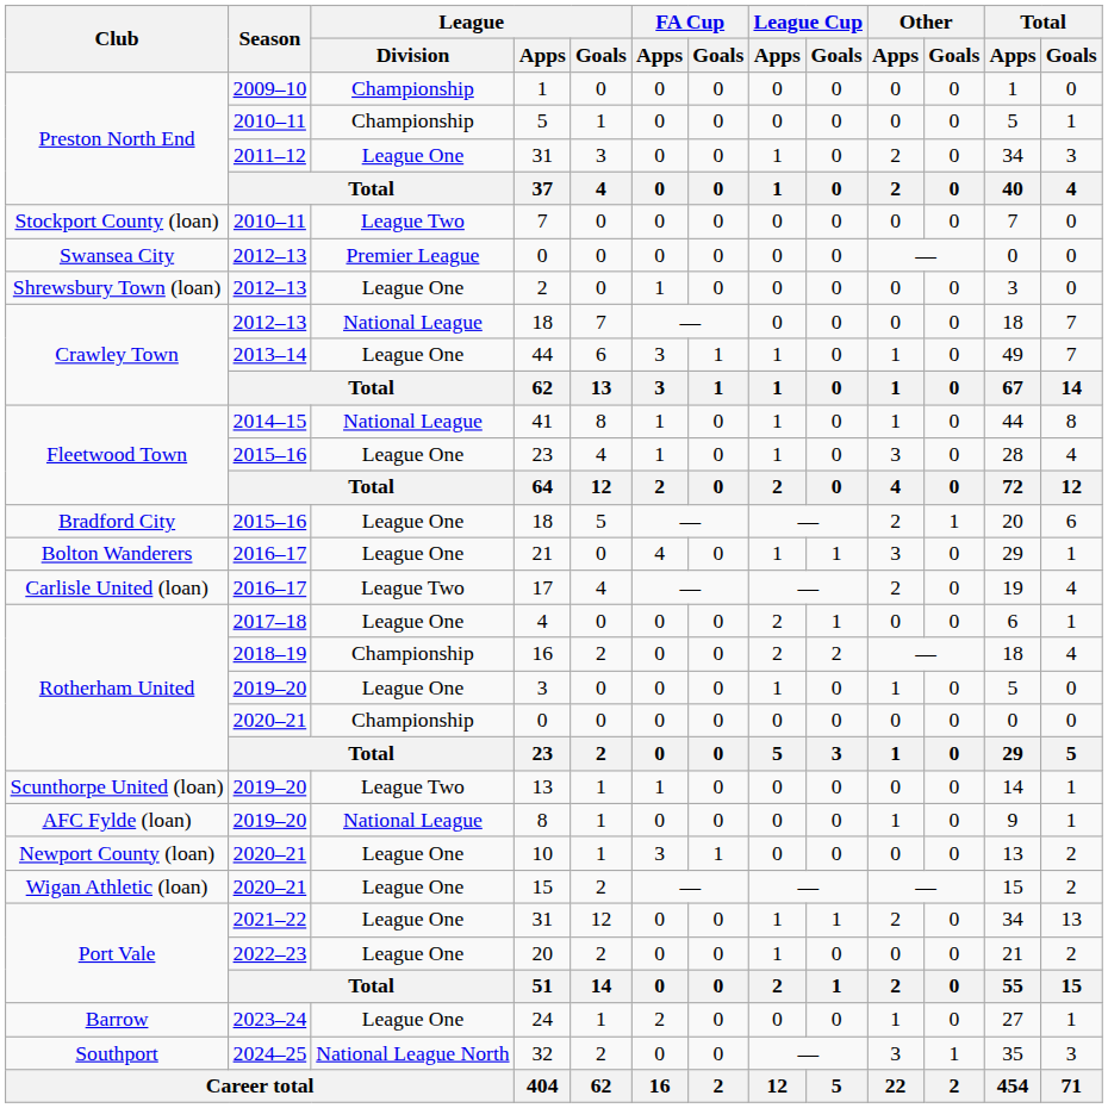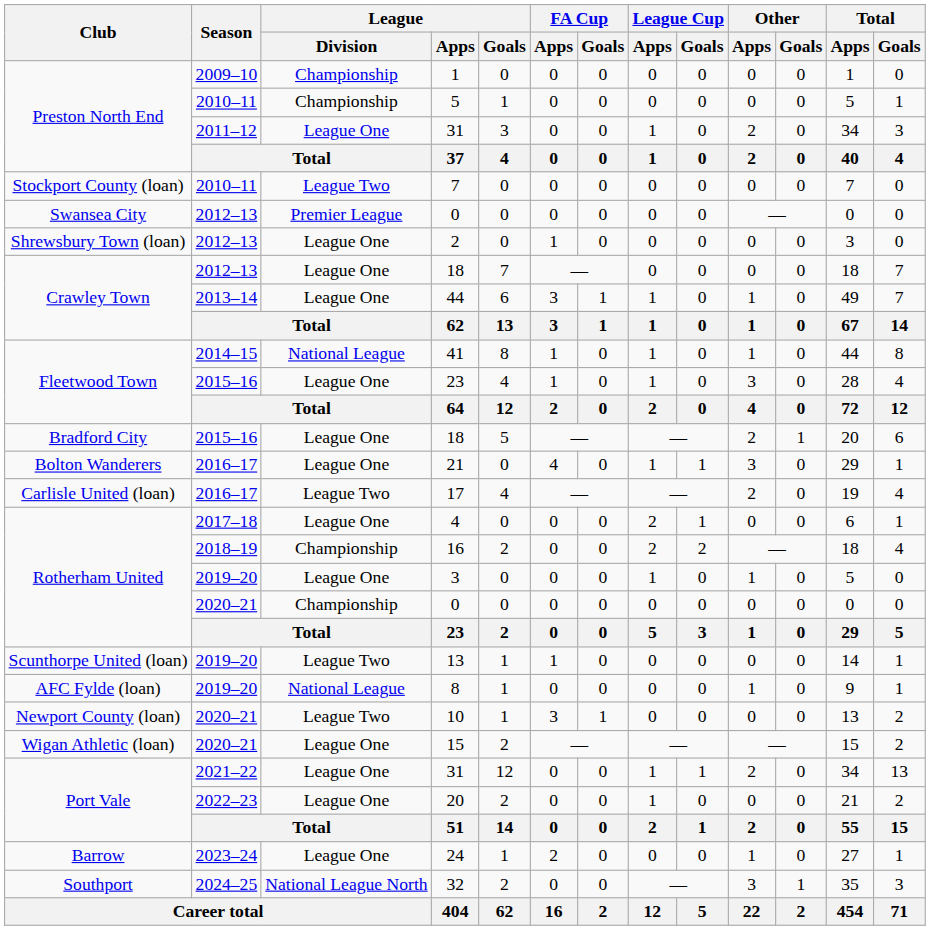 <table class="wikitable" style="text-align:center">
 <tr>
 <th rowspan="2">Club</th>
 <th rowspan="2">Season</th>
 <th colspan="3">League</th>
 <th colspan="2"><a href='#'>FA Cup</a></th>
 <th colspan="2"><a href='#'>League Cup</a></th>
 <th colspan="2">Other</th>
 <th colspan="2">Total</th>
 </tr>
 <tr>
 <th>Division</th>
 <th>Apps</th>
 <th>Goals</th>
 <th>Apps</th>
 <th>Goals</th>
 <th>Apps</th>
 <th>Goals</th>
 <th>Apps</th>
 <th>Goals</th>
 <th>Apps</th>
 <th>Goals</th>
 </tr>
 <tr>
 <td rowspan="4"><a href='#'>Preston North End</a></td>
 <td><a href='#'>2009–10</a></td>
 <td><a href='#'>Championship</a></td>
 <td>1</td>
 <td>0</td>
 <td>0</td>
 <td>0</td>
 <td>0</td>
 <td>0</td>
 <td>0</td>
 <td>0</td>
 <td>1</td>
 <td>0</td>
 </tr>
 <tr>
 <td><a href='#'>2010–11</a></td>
 <td>Championship</td>
 <td>5</td>
 <td>1</td>
 <td>0</td>
 <td>0</td>
 <td>0</td>
 <td>0</td>
 <td>0</td>
 <td>0</td>
 <td>5</td>
 <td>1</td>
 </tr>
 <tr>
 <td><a href='#'>2011–12</a></td>
 <td><a href='#'>League One</a></td>
 <td>31</td>
 <td>3</td>
 <td>0</td>
 <td>0</td>
 <td>1</td>
 <td>0</td>
 <td>2</td>
 <td>0</td>
 <td>34</td>
 <td>3</td>
 </tr>
 <tr>
 <th colspan="2">Total</th>
 <th>37</th>
 <th>4</th>
 <th>0</th>
 <th>0</th>
 <th>1</th>
 <th>0</th>
 <th>2</th>
 <th>0</th>
 <th>40</th>
 <th>4</th>
 </tr>
 <tr>
 <td><a href='#'>Stockport County</a> (loan)</td>
 <td><a href='#'>2010–11</a></td>
 <td><a href='#'>League Two</a></td>
 <td>7</td>
 <td>0</td>
 <td>0</td>
 <td>0</td>
 <td>0</td>
 <td>0</td>
 <td>0</td>
 <td>0</td>
 <td>7</td>
 <td>0</td>
 </tr>
 <tr>
 <td><a href='#'>Swansea City</a></td>
 <td><a href='#'>2012–13</a></td>
 <td><a href='#'>Premier League</a></td>
 <td>0</td>
 <td>0</td>
 <td>0</td>
 <td>0</td>
 <td>0</td>
 <td>0</td>
 <td colspan=2>—</td>
 <td>0</td>
 <td>0</td>
 </tr>
 <tr>
 <td><a href='#'>Shrewsbury Town</a> (loan)</td>
 <td><a href='#'>2012–13</a></td>
 <td>League One</td>
 <td>2</td>
 <td>0</td>
 <td>1</td>
 <td>0</td>
 <td>0</td>
 <td>0</td>
 <td>0</td>
 <td>0</td>
 <td>3</td>
 <td>0</td>
 </tr>
 <tr>
 <td rowspan="3"><a href='#'>Crawley Town</a></td>
 <td><a href='#'>2012–13</a></td>
-<td><a href='#'>National League</a></td>
+<td>League One</td>
 <td>18</td>
 <td>7</td>
 <td colspan=2>—</td>
 <td>0</td>
 <td>0</td>
 <td>0</td>
 <td>0</td>
 <td>18</td>
 <td>7</td>
 </tr>
 <tr>
 <td><a href='#'>2013–14</a></td>
 <td>League One</td>
 <td>44</td>
 <td>6</td>
 <td>3</td>
 <td>1</td>
 <td>1</td>
 <td>0</td>
 <td>1</td>
 <td>0</td>
 <td>49</td>
 <td>7</td>
 </tr>
 <tr>
 <th colspan="2">Total</th>
 <th>62</th>
 <th>13</th>
 <th>3</th>
 <th>1</th>
 <th>1</th>
 <th>0</th>
 <th>1</th>
 <th>0</th>
 <th>67</th>
 <th>14</th>
 </tr>
 <tr>
 <td rowspan="3"><a href='#'>Fleetwood Town</a></td>
 <td><a href='#'>2014–15</a></td>
 <td><a href='#'>National League</a></td>
 <td>41</td>
 <td>8</td>
 <td>1</td>
 <td>0</td>
 <td>1</td>
 <td>0</td>
 <td>1</td>
 <td>0</td>
 <td>44</td>
 <td>8</td>
 </tr>
 <tr>
 <td><a href='#'>2015–16</a></td>
 <td>League One</td>
 <td>23</td>
 <td>4</td>
 <td>1</td>
 <td>0</td>
 <td>1</td>
 <td>0</td>
 <td>3</td>
 <td>0</td>
 <td>28</td>
 <td>4</td>
 </tr>
 <tr>
 <th colspan="2">Total</th>
 <th>64</th>
 <th>12</th>
 <th>2</th>
 <th>0</th>
 <th>2</th>
 <th>0</th>
 <th>4</th>
 <th>0</th>
 <th>72</th>
 <th>12</th>
 </tr>
 <tr>
 <td><a href='#'>Bradford City</a></td>
 <td><a href='#'>2015–16</a></td>
 <td>League One</td>
 <td>18</td>
 <td>5</td>
 <td colspan=2>—</td>
 <td colspan=2>—</td>
 <td>2</td>
 <td>1</td>
 <td>20</td>
 <td>6</td>
 </tr>
 <tr>
 <td><a href='#'>Bolton Wanderers</a></td>
 <td><a href='#'>2016–17</a></td>
 <td>League One</td>
 <td>21</td>
 <td>0</td>
 <td>4</td>
 <td>0</td>
 <td>1</td>
 <td>1</td>
 <td>3</td>
 <td>0</td>
 <td>29</td>
 <td>1</td>
 </tr>
 <tr>
 <td><a href='#'>Carlisle United</a> (loan)</td>
 <td><a href='#'>2016–17</a></td>
 <td>League Two</td>
 <td>17</td>
 <td>4</td>
 <td colspan=2>—</td>
 <td colspan=2>—</td>
 <td>2</td>
 <td>0</td>
 <td>19</td>
 <td>4</td>
 </tr>
 <tr>
 <td rowspan=5><a href='#'>Rotherham United</a></td>
 <td><a href='#'>2017–18</a></td>
 <td>League One</td>
 <td>4</td>
 <td>0</td>
 <td>0</td>
 <td>0</td>
 <td>2</td>
 <td>1</td>
 <td>0</td>
 <td>0</td>
 <td>6</td>
 <td>1</td>
 </tr>
 <tr>
 <td><a href='#'>2018–19</a></td>
 <td>Championship</td>
 <td>16</td>
 <td>2</td>
 <td>0</td>
 <td>0</td>
 <td>2</td>
 <td>2</td>
 <td colspan=2>—</td>
 <td>18</td>
 <td>4</td>
 </tr>
 <tr>
 <td><a href='#'>2019–20</a></td>
 <td>League One</td>
 <td>3</td>
 <td>0</td>
 <td>0</td>
 <td>0</td>
 <td>1</td>
 <td>0</td>
 <td>1</td>
 <td>0</td>
 <td>5</td>
 <td>0</td>
 </tr>
 <tr>
 <td><a href='#'>2020–21</a></td>
 <td>Championship</td>
 <td>0</td>
 <td>0</td>
 <td>0</td>
 <td>0</td>
 <td>0</td>
 <td>0</td>
 <td>0</td>
 <td>0</td>
 <td>0</td>
 <td>0</td>
 </tr>
 <tr>
 <th colspan=2>Total</th>
 <th>23</th>
 <th>2</th>
 <th>0</th>
 <th>0</th>
 <th>5</th>
 <th>3</th>
 <th>1</th>
 <th>0</th>
 <th>29</th>
 <th>5</th>
 </tr>
 <tr>
 <td><a href='#'>Scunthorpe United</a> (loan)</td>
 <td><a href='#'>2019–20</a></td>
 <td>League Two</td>
 <td>13</td>
 <td>1</td>
 <td>1</td>
 <td>0</td>
 <td>0</td>
 <td>0</td>
 <td>0</td>
 <td>0</td>
 <td>14</td>
 <td>1</td>
 </tr>
 <tr>
 <td><a href='#'>AFC Fylde</a> (loan)</td>
 <td><a href='#'>2019–20</a></td>
 <td><a href='#'>National League</a></td>
 <td>8</td>
 <td>1</td>
 <td>0</td>
 <td>0</td>
 <td>0</td>
 <td>0</td>
 <td>1</td>
 <td>0</td>
 <td>9</td>
 <td>1</td>
 </tr>
 <tr>
 <td><a href='#'>Newport County</a> (loan)</td>
 <td><a href='#'>2020–21</a></td>
-<td>League One</td>
+<td>League Two</td>
 <td>10</td>
 <td>1</td>
 <td>3</td>
 <td>1</td>
 <td>0</td>
 <td>0</td>
 <td>0</td>
 <td>0</td>
 <td>13</td>
 <td>2</td>
 </tr>
 <tr>
 <td><a href='#'>Wigan Athletic</a> (loan)</td>
 <td><a href='#'>2020–21</a></td>
 <td>League One</td>
 <td>15</td>
 <td>2</td>
 <td colspan=2>—</td>
 <td colspan=2>—</td>
 <td colspan=2>—</td>
 <td>15</td>
 <td>2</td>
 </tr>
 <tr>
 <td rowspan=3><a href='#'>Port Vale</a></td>
 <td><a href='#'>2021–22</a></td>
 <td>League One</td>
 <td>31</td>
 <td>12</td>
 <td>0</td>
 <td>0</td>
 <td>1</td>
 <td>1</td>
 <td>2</td>
 <td>0</td>
 <td>34</td>
 <td>13</td>
 </tr>
 <tr>
 <td><a href='#'>2022–23</a></td>
 <td>League One</td>
 <td>20</td>
 <td>2</td>
 <td>0</td>
 <td>0</td>
 <td>1</td>
 <td>0</td>
 <td>0</td>
 <td>0</td>
 <td>21</td>
 <td>2</td>
 </tr>
 <tr>
 <th colspan=2>Total</th>
 <th>51</th>
 <th>14</th>
 <th>0</th>
 <th>0</th>
 <th>2</th>
 <th>1</th>
 <th>2</th>
 <th>0</th>
 <th>55</th>
 <th>15</th>
 </tr>
 <tr>
 <td><a href='#'>Barrow</a></td>
 <td><a href='#'>2023–24</a></td>
 <td>League One</td>
 <td>24</td>
 <td>1</td>
 <td>2</td>
 <td>0</td>
 <td>0</td>
 <td>0</td>
 <td>1</td>
 <td>0</td>
 <td>27</td>
 <td>1</td>
 </tr>
 <tr>
 <td><a href='#'>Southport</a></td>
 <td><a href='#'>2024–25</a></td>
 <td><a href='#'>National League North</a></td>
 <td>32</td>
 <td>2</td>
 <td>0</td>
 <td>0</td>
 <td colspan=2>—</td>
 <td>3</td>
 <td>1</td>
 <td>35</td>
 <td>3</td>
 </tr>
 <tr>
 <th colspan="3">Career total</th>
 <th>404</th>
 <th>62</th>
 <th>16</th>
 <th>2</th>
 <th>12</th>
 <th>5</th>
 <th>22</th>
 <th>2</th>
 <th>454</th>
 <th>71</th>
 </tr>
 </table>
